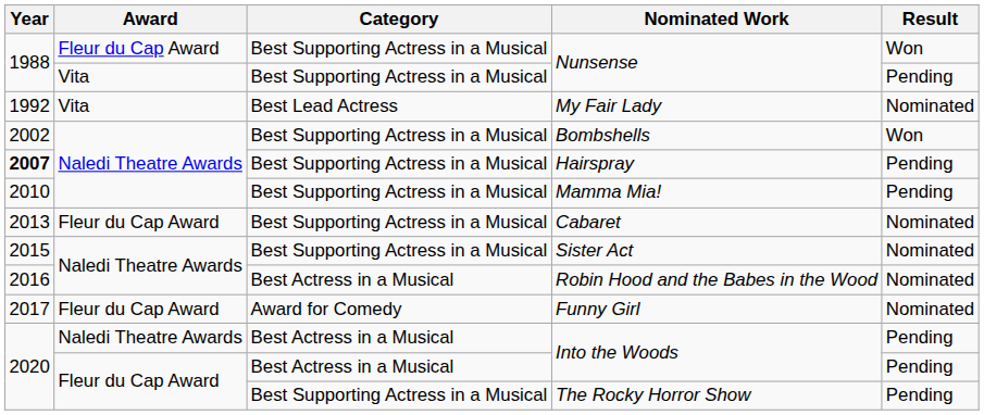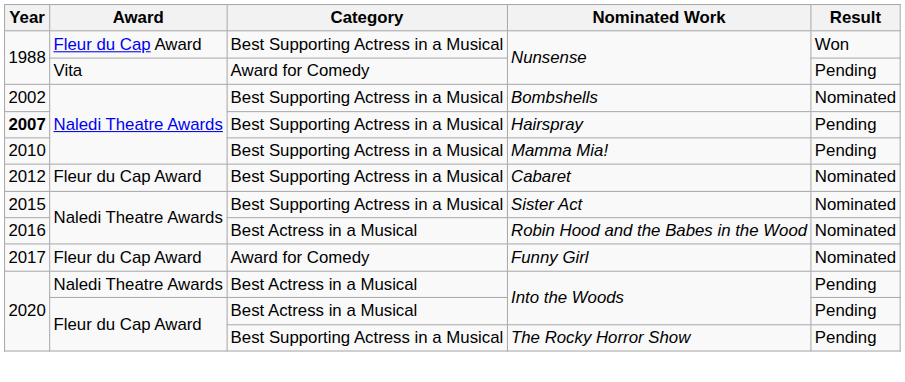 <table class="wikitable">
 <tr>
 <th>Year</th>
 <th>Award</th>
 <th>Category</th>
 <th>Nominated Work</th>
 <th>Result</th>
 </tr>
 <tr>
 <td rowspan="2">1988</td>
 <td><a href='#'>Fleur du Cap</a> Award</td>
 <td>Best Supporting Actress in a Musical</td>
 <td rowspan="2"><em>Nunsense</em></td>
 <td>Won</td>
 </tr>
 <tr>
 <td>Vita</td>
-<td>Best Supporting Actress in a Musical</td>
+<td>Award for Comedy</td>
 <td>Pending</td>
-</tr>
-<tr>
-<td>1992</td>
-<td>Vita</td>
-<td>Best Lead Actress</td>
-<td><em>My Fair Lady</em></td>
-<td>Nominated</td>
 </tr>
 <tr>
 <td>2002</td>
 <td rowspan="3"><a href='#'>Naledi Theatre Awards</a></td>
 <td>Best Supporting Actress in a Musical</td>
 <td><em>Bombshells</em></td>
-<td>Won</td>
+<td>Nominated</td>
 </tr>
 <tr>
 <td><strong>2007</strong></td>
 <td>Best Supporting Actress in a Musical</td>
 <td><em>Hairspray</em></td>
 <td>Pending</td>
 </tr>
 <tr>
 <td>2010</td>
 <td>Best Supporting Actress in a Musical</td>
 <td><em>Mamma Mia!</em></td>
 <td>Pending</td>
 </tr>
 <tr>
-<td>2013</td>
+<td>2012</td>
 <td>Fleur du Cap Award</td>
 <td>Best Supporting Actress in a Musical</td>
 <td><em>Cabaret</em></td>
 <td>Nominated</td>
 </tr>
 <tr>
 <td>2015</td>
 <td rowspan="2">Naledi Theatre Awards</td>
 <td>Best Supporting Actress in a Musical</td>
 <td><em>Sister Act</em></td>
 <td>Nominated</td>
 </tr>
 <tr>
 <td>2016</td>
 <td>Best Actress in a Musical</td>
 <td><em>Robin Hood and the Babes in the Wood</em></td>
 <td>Nominated</td>
 </tr>
 <tr>
 <td>2017</td>
 <td>Fleur du Cap Award</td>
 <td>Award for Comedy</td>
 <td><em>Funny Girl</em></td>
 <td>Nominated</td>
 </tr>
 <tr>
 <td rowspan="3">2020</td>
 <td>Naledi Theatre Awards</td>
 <td>Best Actress in a Musical</td>
 <td rowspan="2"><em>Into the Woods</em></td>
 <td>Pending</td>
 </tr>
 <tr>
 <td rowspan="2">Fleur du Cap Award</td>
 <td>Best Actress in a Musical</td>
 <td>Pending</td>
 </tr>
 <tr>
 <td>Best Supporting Actress in a Musical</td>
 <td><em>The Rocky Horror Show</em></td>
 <td>Pending</td>
 </tr>
 </table>
